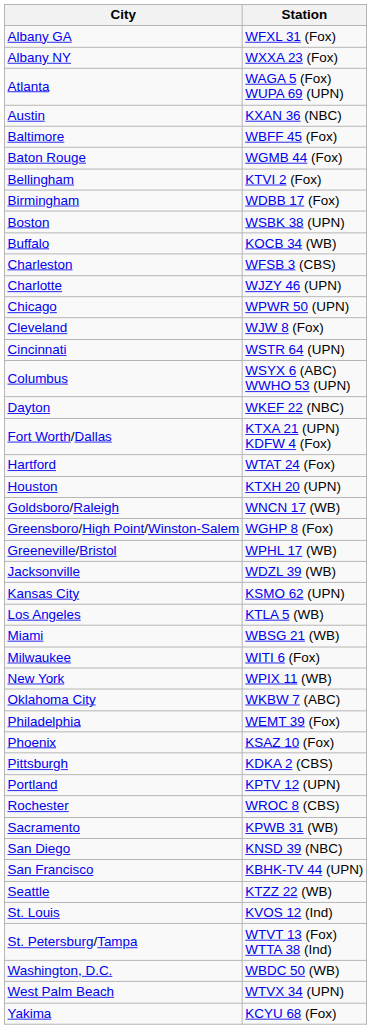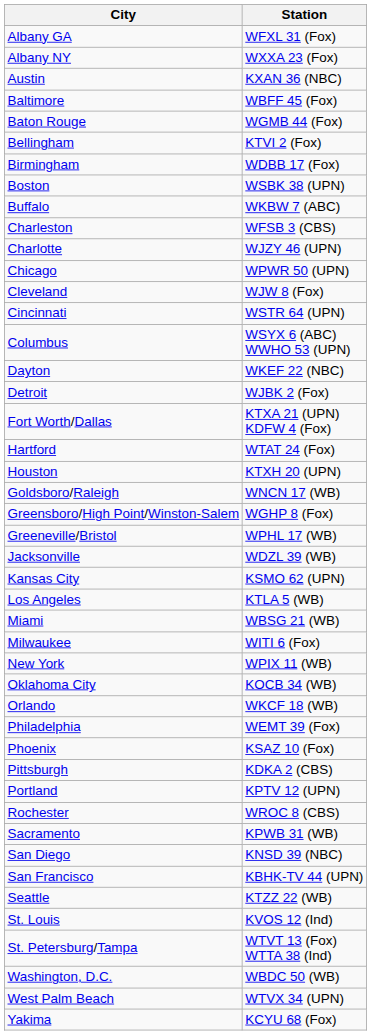 <table class="wikitable sortable">
 <tr>
 <th>City</th>
 <th>Station</th>
 </tr>
 <tr>
 <td><a href='#'>Albany GA</a></td>
 <td><a href='#'>WFXL 31</a> (Fox)</td>
 </tr>
 <tr>
 <td><a href='#'>Albany NY</a></td>
 <td><a href='#'>WXXA 23</a> (Fox)</td>
-</tr>
-<tr>
-<td><a href='#'>Atlanta</a></td>
-<td><a href='#'>WAGA 5</a> (Fox)<br><a href='#'>WUPA 69</a> (UPN)</td>
 </tr>
 <tr>
 <td><a href='#'>Austin</a></td>
 <td><a href='#'>KXAN 36</a> (NBC)</td>
 </tr>
 <tr>
 <td><a href='#'>Baltimore</a></td>
 <td><a href='#'>WBFF 45</a> (Fox)</td>
 </tr>
 <tr>
 <td><a href='#'>Baton Rouge</a></td>
 <td><a href='#'>WGMB 44</a> (Fox)</td>
 </tr>
 <tr>
 <td><a href='#'>Bellingham</a></td>
 <td><a href='#'>KTVI 2</a> (Fox)</td>
 </tr>
 <tr>
 <td><a href='#'>Birmingham</a></td>
 <td><a href='#'>WDBB 17</a> (Fox)</td>
 </tr>
 <tr>
 <td><a href='#'>Boston</a></td>
 <td><a href='#'>WSBK 38</a> (UPN)</td>
 </tr>
 <tr>
 <td><a href='#'>Buffalo</a></td>
-<td><a href='#'>KOCB 34</a> (WB)</td>
+<td><a href='#'>WKBW 7</a> (ABC)</td>
 </tr>
 <tr>
 <td><a href='#'>Charleston</a></td>
 <td><a href='#'>WFSB 3</a> (CBS)</td>
 </tr>
 <tr>
 <td><a href='#'>Charlotte</a></td>
 <td><a href='#'>WJZY 46</a> (UPN)</td>
 </tr>
 <tr>
 <td><a href='#'>Chicago</a></td>
 <td><a href='#'>WPWR 50</a> (UPN)</td>
 </tr>
 <tr>
 <td><a href='#'>Cleveland</a></td>
 <td><a href='#'>WJW 8</a> (Fox)</td>
 </tr>
 <tr>
 <td><a href='#'>Cincinnati</a></td>
 <td><a href='#'>WSTR 64</a> (UPN)</td>
 </tr>
 <tr>
 <td><a href='#'>Columbus</a></td>
 <td><a href='#'>WSYX 6</a> (ABC)<br><a href='#'>WWHO 53</a> (UPN)</td>
 </tr>
 <tr>
 <td><a href='#'>Dayton</a></td>
 <td><a href='#'>WKEF 22</a> (NBC)</td>
+</tr>
+<tr>
+<td><a href='#'>Detroit</a></td>
+<td><a href='#'>WJBK 2</a> (Fox)</td>
 </tr>
 <tr>
 <td><a href='#'>Fort Worth</a>/<a href='#'>Dallas</a></td>
 <td><a href='#'>KTXA 21</a> (UPN)<br><a href='#'>KDFW 4</a> (Fox)</td>
 </tr>
 <tr>
 <td><a href='#'>Hartford</a></td>
 <td><a href='#'>WTAT 24</a> (Fox)</td>
 </tr>
 <tr>
 <td><a href='#'>Houston</a></td>
 <td><a href='#'>KTXH 20</a> (UPN)</td>
 </tr>
 <tr>
 <td><a href='#'>Goldsboro</a>/<a href='#'>Raleigh</a></td>
 <td><a href='#'>WNCN 17</a> (WB)</td>
 </tr>
 <tr>
 <td><a href='#'>Greensboro</a>/<a href='#'>High Point</a>/<a href='#'>Winston-Salem</a></td>
 <td><a href='#'>WGHP 8</a> (Fox)</td>
 </tr>
 <tr>
 <td><a href='#'>Greeneville</a>/<a href='#'>Bristol</a></td>
 <td><a href='#'>WPHL 17</a> (WB)</td>
 </tr>
 <tr>
 <td><a href='#'>Jacksonville</a></td>
 <td><a href='#'>WDZL 39</a> (WB)</td>
 </tr>
 <tr>
 <td><a href='#'>Kansas City</a></td>
 <td><a href='#'>KSMO 62</a> (UPN)</td>
 </tr>
 <tr>
 <td><a href='#'>Los Angeles</a></td>
 <td><a href='#'>KTLA 5</a> (WB)</td>
 </tr>
 <tr>
 <td><a href='#'>Miami</a></td>
 <td><a href='#'>WBSG 21</a> (WB)</td>
 </tr>
 <tr>
 <td><a href='#'>Milwaukee</a></td>
 <td><a href='#'>WITI 6</a> (Fox)</td>
 </tr>
 <tr>
 <td><a href='#'>New York</a></td>
 <td><a href='#'>WPIX 11</a> (WB)</td>
 </tr>
 <tr>
 <td><a href='#'>Oklahoma City</a></td>
-<td><a href='#'>WKBW 7</a> (ABC)</td>
+<td><a href='#'>KOCB 34</a> (WB)</td>
+</tr>
+<tr>
+<td><a href='#'>Orlando</a></td>
+<td><a href='#'>WKCF 18</a> (WB)</td>
 </tr>
 <tr>
 <td><a href='#'>Philadelphia</a></td>
 <td><a href='#'>WEMT 39</a> (Fox)</td>
 </tr>
 <tr>
 <td><a href='#'>Phoenix</a></td>
 <td><a href='#'>KSAZ 10</a> (Fox)</td>
 </tr>
 <tr>
 <td><a href='#'>Pittsburgh</a></td>
 <td><a href='#'>KDKA 2</a> (CBS)</td>
 </tr>
 <tr>
 <td><a href='#'>Portland</a></td>
 <td><a href='#'>KPTV 12</a> (UPN)</td>
 </tr>
 <tr>
 <td><a href='#'>Rochester</a></td>
 <td><a href='#'>WROC 8</a> (CBS)</td>
 </tr>
 <tr>
 <td><a href='#'>Sacramento</a></td>
 <td><a href='#'>KPWB 31</a> (WB)</td>
 </tr>
 <tr>
 <td><a href='#'>San Diego</a></td>
 <td><a href='#'>KNSD 39</a> (NBC)</td>
 </tr>
 <tr>
 <td><a href='#'>San Francisco</a></td>
 <td><a href='#'>KBHK-TV 44</a> (UPN)</td>
 </tr>
 <tr>
 <td><a href='#'>Seattle</a></td>
 <td><a href='#'>KTZZ 22</a> (WB)</td>
 </tr>
 <tr>
 <td><a href='#'>St. Louis</a></td>
 <td><a href='#'>KVOS 12</a> (Ind)</td>
 </tr>
 <tr>
 <td><a href='#'>St. Petersburg</a>/<a href='#'>Tampa</a></td>
 <td><a href='#'>WTVT 13</a> (Fox)<br><a href='#'>WTTA 38</a> (Ind)</td>
 </tr>
 <tr>
 <td><a href='#'>Washington, D.C.</a></td>
 <td><a href='#'>WBDC 50</a> (WB)</td>
 </tr>
 <tr>
 <td><a href='#'>West Palm Beach</a></td>
 <td><a href='#'>WTVX 34</a> (UPN)</td>
 </tr>
 <tr>
 <td><a href='#'>Yakima</a></td>
 <td><a href='#'>KCYU 68</a> (Fox)</td>
 </tr>
 </table>
